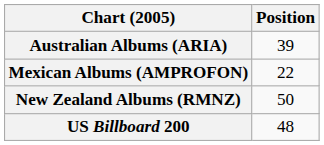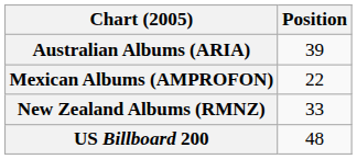 <table class="wikitable sortable plainrowheaders">
 <tr>
 <th scope="col">Chart (2005)</th>
 <th scope="col">Position</th>
 </tr>
 <tr>
 <th scope="row">Australian Albums (ARIA)</th>
 <td style="text-align:center;">39</td>
 </tr>
 <tr>
 <th scope="row">Mexican Albums (AMPROFON)</th>
 <td style="text-align:center;">22</td>
 </tr>
 <tr>
 <th scope="row">New Zealand Albums (RMNZ)</th>
-<td style="text-align:center;">50</td>
+<td style="text-align:center;">33</td>
 </tr>
 <tr>
 <th scope="row">US <em>Billboard</em> 200</th>
 <td style="text-align:center;">48</td>
 </tr>
 </table>
